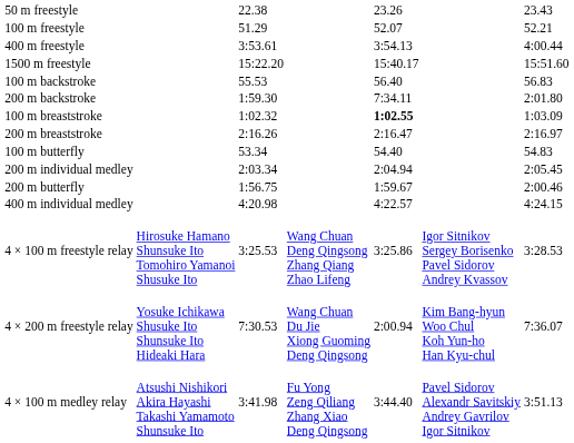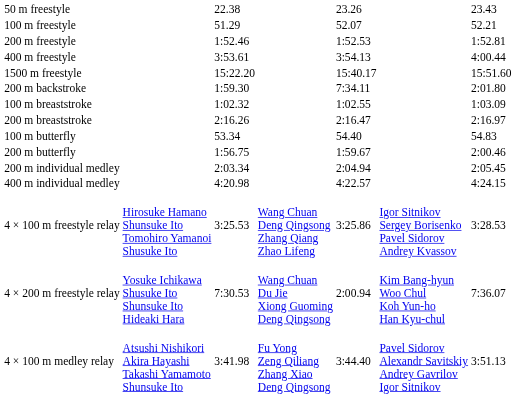 <table>
 <tr>
 <td>50 m freestyle<br></td>
 <td></td>
 <td>22.38<br></td>
 <td></td>
 <td>23.26</td>
 <td></td>
 <td>23.43</td>
 </tr>
 <tr>
 <td rowspan=3>100 m freestyle<br></td>
 <td rowspan=3></td>
 <td rowspan=3>51.29</td>
 <td rowspan=3></td>
 <td rowspan=3>52.07</td>
 <td></td>
 <td rowspan=3>52.21</td>
 </tr>
 <tr>
 <td></td>
 </tr>
 <tr>
 <td></td>
 </tr>
 <tr>
+<td>200 m freestyle<br></td>
+<td></td>
+<td>1:52.46</td>
+<td></td>
+<td>1:52.53</td>
+<td></td>
+<td>1:52.81</td>
+</tr>
+<tr>
 <td>400 m freestyle<br></td>
 <td></td>
 <td>3:53.61<br></td>
 <td></td>
 <td>3:54.13</td>
 <td></td>
 <td>4:00.44</td>
 </tr>
 <tr>
 <td>1500 m freestyle<br></td>
 <td></td>
 <td>15:22.20<br></td>
 <td></td>
 <td>15:40.17</td>
 <td></td>
 <td>15:51.60</td>
 </tr>
 <tr>
-<td>100 m backstroke<br></td>
-<td></td>
-<td>55.53<br></td>
-<td></td>
-<td>56.40</td>
-<td></td>
-<td>56.83</td>
-</tr>
-<tr>
 <td>200 m backstroke<br></td>
 <td></td>
 <td>1:59.30<br></td>
 <td></td>
 <td>7:34.11</td>
 <td></td>
 <td>2:01.80</td>
 </tr>
 <tr>
 <td>100 m breaststroke<br></td>
 <td></td>
 <td>1:02.32</td>
 <td></td>
-<td><strong>1:02.55</strong></td>
+<td>1:02.55</td>
 <td></td>
 <td>1:03.09</td>
 </tr>
 <tr>
 <td>200 m breaststroke<br></td>
 <td></td>
 <td>2:16.26</td>
 <td></td>
 <td>2:16.47</td>
 <td></td>
 <td>2:16.97</td>
 </tr>
 <tr>
 <td>100 m butterfly<br></td>
 <td></td>
 <td>53.34<br></td>
 <td></td>
 <td>54.40</td>
 <td></td>
 <td>54.83</td>
 </tr>
 <tr>
+<td>200 m butterfly<br></td>
+<td></td>
+<td>1:56.75<br></td>
+<td></td>
+<td>1:59.67</td>
+<td></td>
+<td>2:00.46</td>
+</tr>
+<tr>
 <td>200 m individual medley<br></td>
 <td></td>
 <td>2:03.34<br></td>
 <td></td>
 <td>2:04.94</td>
 <td></td>
 <td>2:05.45</td>
-</tr>
-<tr>
-<td>200 m butterfly<br></td>
-<td></td>
-<td>1:56.75<br></td>
-<td></td>
-<td>1:59.67</td>
-<td></td>
-<td>2:00.46</td>
 </tr>
 <tr>
 <td>400 m individual medley<br></td>
 <td></td>
 <td>4:20.98</td>
 <td></td>
 <td>4:22.57</td>
 <td></td>
 <td>4:24.15</td>
 </tr>
 <tr>
 <td>4 × 100 m freestyle relay<br></td>
 <td><br><a href='#'>Hirosuke Hamano</a><br><a href='#'>Shunsuke Ito</a><br><a href='#'>Tomohiro Yamanoi</a><br><a href='#'>Shusuke Ito</a></td>
 <td>3:25.53</td>
 <td><br><a href='#'>Wang Chuan</a><br><a href='#'>Deng Qingsong</a><br><a href='#'>Zhang Qiang</a><br><a href='#'>Zhao Lifeng</a></td>
 <td>3:25.86</td>
 <td><br><a href='#'>Igor Sitnikov</a><br><a href='#'>Sergey Borisenko</a><br><a href='#'>Pavel Sidorov</a><br><a href='#'>Andrey Kvassov</a></td>
 <td>3:28.53</td>
 </tr>
 <tr>
 <td>4 × 200 m freestyle relay<br></td>
 <td><br><a href='#'>Yosuke Ichikawa</a><br><a href='#'>Shusuke Ito</a><br><a href='#'>Shunsuke Ito</a><br><a href='#'>Hideaki Hara</a></td>
 <td>7:30.53</td>
 <td><br><a href='#'>Wang Chuan</a><br><a href='#'>Du Jie</a><br><a href='#'>Xiong Guoming</a><br><a href='#'>Deng Qingsong</a></td>
 <td>2:00.94</td>
 <td><br><a href='#'>Kim Bang-hyun</a><br><a href='#'>Woo Chul</a><br><a href='#'>Koh Yun-ho</a><br><a href='#'>Han Kyu-chul</a></td>
 <td>7:36.07</td>
 </tr>
 <tr>
 <td>4 × 100 m medley relay<br></td>
 <td><br><a href='#'>Atsushi Nishikori</a><br><a href='#'>Akira Hayashi</a><br><a href='#'>Takashi Yamamoto</a><br><a href='#'>Shunsuke Ito</a></td>
 <td>3:41.98</td>
 <td><br><a href='#'>Fu Yong</a><br><a href='#'>Zeng Qiliang</a><br><a href='#'>Zhang Xiao</a><br><a href='#'>Deng Qingsong</a></td>
 <td>3:44.40</td>
 <td><br><a href='#'>Pavel Sidorov</a><br><a href='#'>Alexandr Savitskiy</a><br><a href='#'>Andrey Gavrilov</a><br><a href='#'>Igor Sitnikov</a></td>
 <td>3:51.13</td>
 </tr>
 </table>
